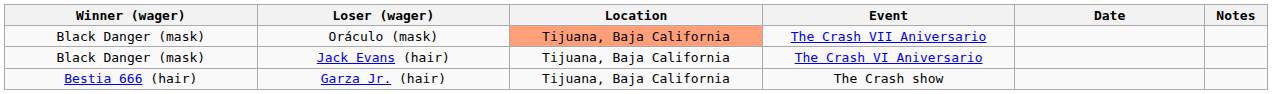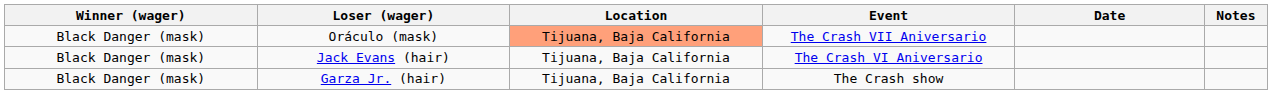 <table class="wikitable sortable" width=100%  style="text-align: center">
 <tr>
 <th width=20% scope="col">Winner (wager)</th>
 <th width=20% scope="col">Loser (wager)</th>
 <th width=20% scope="col">Location</th>
 <th width=20% scope="col">Event</th>
 <th width=15% scope="col">Date</th>
 <th class="unsortable" width=5% scope="col">Notes</th>
 </tr>
 <tr>
 <td>Black Danger (mask)</td>
 <td>Oráculo (mask)</td>
 <td style="background: lightsalmon;">Tijuana, Baja California</td>
 <td><a href='#'>The Crash VII Aniversario</a></td>
 <td></td>
 <td></td>
 </tr>
 <tr>
 <td>Black Danger (mask)</td>
 <td><a href='#'>Jack Evans</a> (hair)</td>
 <td>Tijuana, Baja California</td>
 <td><a href='#'>The Crash VI Aniversario</a></td>
 <td></td>
 <td></td>
 </tr>
 <tr>
-<td><a href='#'>Bestia 666</a> (hair)</td>
+<td>Black Danger (mask)</td>
 <td><a href='#'>Garza Jr.</a> (hair)</td>
 <td>Tijuana, Baja California</td>
 <td>The Crash show</td>
 <td></td>
 <td></td>
 </tr>
 </table>
